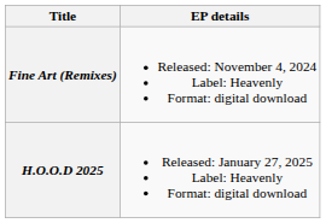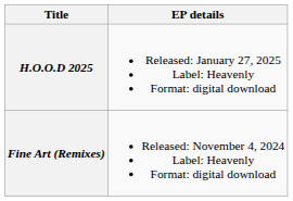 <table class="wikitable plainrowheaders" style="text-align:center;">
 <tr>
 <th scope="col">Title</th>
 <th scope="col">EP details</th>
 </tr>
 <tr>
+<th scope="row"><em>H.O.O.D 2025</em></th>
+<td><br><ul><li>Released: January 27, 2025</li><li>Label: Heavenly</li><li>Format: digital download</li></ul></td>
+</tr>
+<tr>
 <th scope="row"><em>Fine Art (Remixes)</em></th>
 <td><br><ul><li>Released: November 4, 2024</li><li>Label: Heavenly</li><li>Format: digital download</li></ul></td>
 </tr>
-<tr>
-<th scope="row"><em>H.O.O.D 2025</em></th>
-<td><br><ul><li>Released: January 27, 2025</li><li>Label: Heavenly</li><li>Format: digital download</li></ul></td>
-</tr>
 </table>
